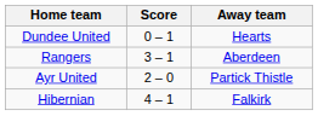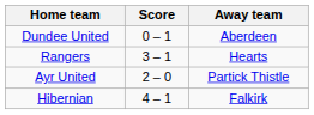 <table class="wikitable" style="text-align: center">
 <tr>
 <th width=140>Home team</th>
 <th width=70>Score</th>
 <th width=140>Away team</th>
 </tr>
 <tr>
 <td><a href='#'>Dundee United</a></td>
 <td>0 – 1</td>
-<td><a href='#'>Hearts</a></td>
+<td><a href='#'>Aberdeen</a></td>
 </tr>
 <tr>
 <td><a href='#'>Rangers</a></td>
 <td>3 – 1</td>
-<td><a href='#'>Aberdeen</a></td>
+<td><a href='#'>Hearts</a></td>
 </tr>
 <tr>
 <td><a href='#'>Ayr United</a></td>
 <td>2 – 0</td>
 <td><a href='#'>Partick Thistle</a></td>
 </tr>
 <tr>
 <td><a href='#'>Hibernian</a></td>
 <td>4 – 1</td>
 <td><a href='#'>Falkirk</a></td>
 </tr>
 </table>
